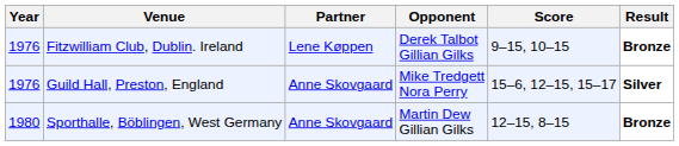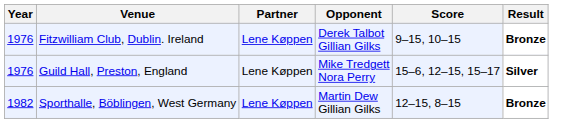 <table class="sortable wikitable" style="font-size: 90%;">
 <tr>
 <th>Year</th>
 <th>Venue</th>
 <th>Partner</th>
 <th>Opponent</th>
 <th>Score</th>
 <th>Result</th>
 </tr>
 <tr style="background:#ECF2FF">
 <td align="center"><a href='#'>1976</a></td>
 <td align="left"><a href='#'>Fitzwilliam Club</a>, <a href='#'>Dublin</a>. Ireland</td>
 <td align="left"> <a href='#'>Lene Køppen</a></td>
 <td align="left"> <a href='#'>Derek Talbot</a><br> <a href='#'>Gillian Gilks</a></td>
 <td align="left">9–15, 10–15</td>
 <td style="text-align:left; background: white"> <strong>Bronze</strong></td>
 </tr>
 <tr style="background:#ECF2FF">
 <td align="center"><a href='#'>1976</a></td>
 <td align="left"><a href='#'>Guild Hall</a>, <a href='#'>Preston</a>, England</td>
-<td align="left"> <a href='#'>Anne Skovgaard</a></td>
+<td align="left"> Lene Køppen</td>
 <td align="left"> <a href='#'>Mike Tredgett</a><br> <a href='#'>Nora Perry</a></td>
 <td align="left">15–6, 12–15, 15–17</td>
 <td style="text-align:left; background:white"> <strong>Silver</strong></td>
 </tr>
 <tr style="background:#ECF2FF">
-<td align="center"><a href='#'>1980</a></td>
+<td align="center"><a href='#'>1982</a></td>
 <td align="left"><a href='#'>Sporthalle</a>, <a href='#'>Böblingen</a>, West Germany</td>
-<td align="left"> <a href='#'>Anne Skovgaard</a></td>
+<td align="left"> <a href='#'>Lene Køppen</a></td>
 <td align="left"> <a href='#'>Martin Dew</a><br> Gillian Gilks</td>
 <td align="left">12–15, 8–15</td>
 <td style="text-align:left; background: white"> <strong>Bronze</strong></td>
 </tr>
 </table>
